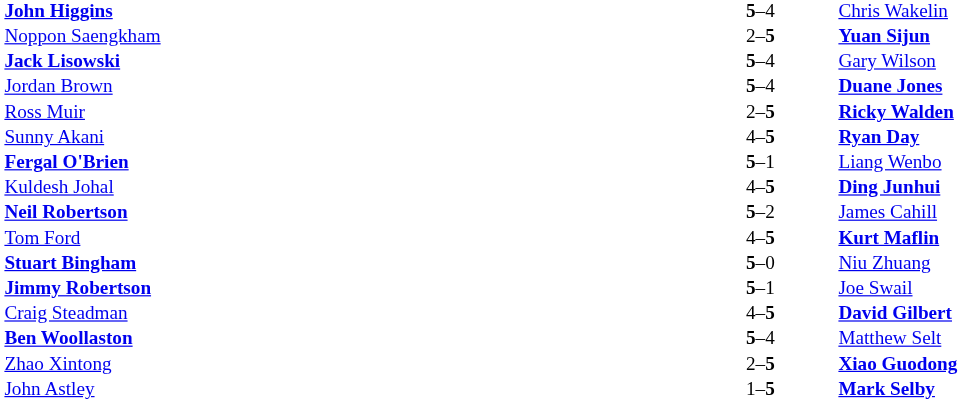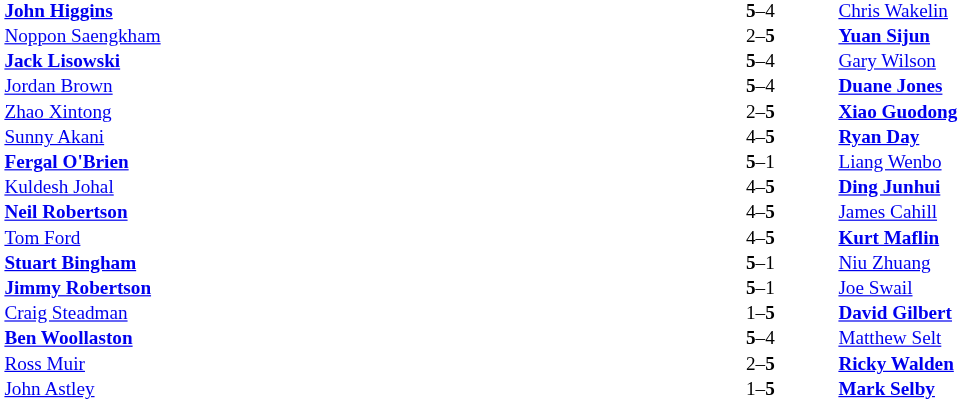 <table width="100%" cellspacing="1">
 <tr>
 <th width=45%></th>
 <th width=10%></th>
 <th width=45%></th>
 </tr>
 <tr>
 <td> <strong><a href='#'>John Higgins</a></strong></td>
 <td align="center"><strong>5</strong>–4</td>
 <td> <a href='#'>Chris Wakelin</a></td>
 </tr>
 <tr>
 <td> <a href='#'>Noppon Saengkham</a></td>
 <td align="center">2–<strong>5</strong></td>
 <td> <strong><a href='#'>Yuan Sijun</a></strong></td>
 </tr>
 <tr>
 <td> <strong><a href='#'>Jack Lisowski</a></strong></td>
 <td align="center"><strong>5</strong>–4</td>
 <td> <a href='#'>Gary Wilson</a></td>
 </tr>
 <tr>
 <td> <a href='#'>Jordan Brown</a></td>
 <td align="center"><strong>5</strong>–4</td>
 <td> <strong><a href='#'>Duane Jones</a></strong></td>
 </tr>
 <tr>
-<td> <a href='#'>Ross Muir</a></td>
+<td> <a href='#'>Zhao Xintong</a></td>
 <td align="center">2–<strong>5</strong></td>
-<td> <strong><a href='#'>Ricky Walden</a></strong></td>
+<td> <strong><a href='#'>Xiao Guodong</a></strong></td>
 </tr>
 <tr>
 <td> <a href='#'>Sunny Akani</a></td>
 <td align="center">4–<strong>5</strong></td>
 <td> <strong><a href='#'>Ryan Day</a></strong></td>
 </tr>
 <tr>
 <td> <strong><a href='#'>Fergal O'Brien</a></strong></td>
 <td align="center"><strong>5</strong>–1</td>
 <td> <a href='#'>Liang Wenbo</a></td>
 </tr>
 <tr>
 <td> <a href='#'>Kuldesh Johal</a></td>
 <td align="center">4–<strong>5</strong></td>
 <td> <strong><a href='#'>Ding Junhui</a></strong></td>
 </tr>
 <tr>
 <td> <strong><a href='#'>Neil Robertson</a></strong></td>
-<td align="center"><strong>5</strong>–2</td>
+<td align="center">4–<strong>5</strong></td>
 <td> <a href='#'>James Cahill</a></td>
 </tr>
 <tr>
 <td> <a href='#'>Tom Ford</a></td>
 <td align="center">4–<strong>5</strong></td>
 <td> <strong><a href='#'>Kurt Maflin</a></strong></td>
 </tr>
 <tr>
 <td> <strong><a href='#'>Stuart Bingham</a></strong></td>
-<td align="center"><strong>5</strong>–0</td>
+<td align="center"><strong>5</strong>–1</td>
 <td> <a href='#'>Niu Zhuang</a></td>
 </tr>
 <tr>
 <td> <strong><a href='#'>Jimmy Robertson</a></strong></td>
 <td align="center"><strong>5</strong>–1</td>
 <td> <a href='#'>Joe Swail</a></td>
 </tr>
 <tr>
 <td> <a href='#'>Craig Steadman</a></td>
-<td align="center">4–<strong>5</strong></td>
+<td align="center">1–<strong>5</strong></td>
 <td> <strong><a href='#'>David Gilbert</a></strong></td>
 </tr>
 <tr>
 <td> <strong><a href='#'>Ben Woollaston</a></strong></td>
 <td align="center"><strong>5</strong>–4</td>
 <td> <a href='#'>Matthew Selt</a></td>
 </tr>
 <tr>
-<td> <a href='#'>Zhao Xintong</a></td>
+<td> <a href='#'>Ross Muir</a></td>
 <td align="center">2–<strong>5</strong></td>
-<td> <strong><a href='#'>Xiao Guodong</a></strong></td>
+<td> <strong><a href='#'>Ricky Walden</a></strong></td>
 </tr>
 <tr>
 <td> <a href='#'>John Astley</a></td>
 <td align="center">1–<strong>5</strong></td>
 <td> <strong><a href='#'>Mark Selby</a></strong></td>
 </tr>
 </table>
